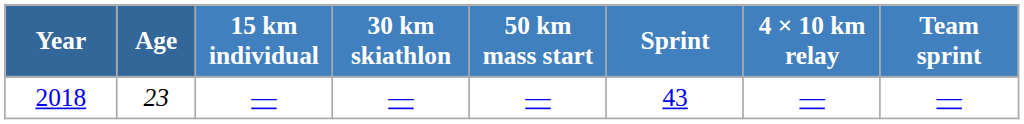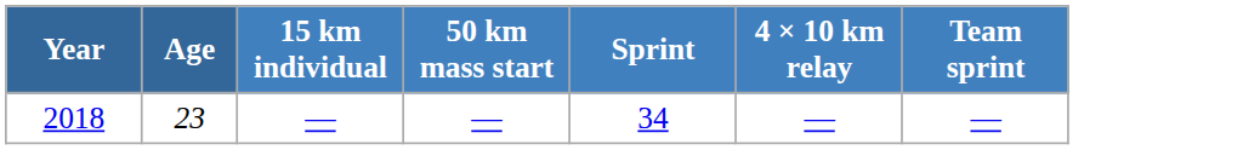 <table class="wikitable" style="font-size:95%; text-align:center; border:grey solid 1px; border-collapse:collapse; background:#ffffff;">
 <tr>
 <th style="background-color:#369; color:white; width:60px;"> Year </th>
 <th style="background-color:#369; color:white; width:40px;"> Age </th>
 <th style="background-color:#4180be; color:white; width:75px;"> 15 km <br> individual </th>
-<th style="background-color:#4180be; color:white; width:75px;"> 30 km <br> skiathlon </th>
 <th style="background-color:#4180be; color:white; width:75px;"> 50 km <br> mass start </th>
 <th style="background-color:#4180be; color:white; width:75px;"> Sprint </th>
 <th style="background-color:#4180be; color:white; width:75px;"> 4 × 10 km <br> relay </th>
 <th style="background-color:#4180be; color:white; width:75px;"> Team <br> sprint </th>
 </tr>
 <tr>
 <td><a href='#'>2018</a></td>
 <td><em>23</em></td>
 <td><a href='#'>—</a></td>
 <td><a href='#'>—</a></td>
-<td><a href='#'>—</a></td>
-<td><a href='#'>43</a></td>
+<td><a href='#'>34</a></td>
 <td><a href='#'>—</a></td>
 <td><a href='#'>—</a></td>
 </tr>
 </table>
